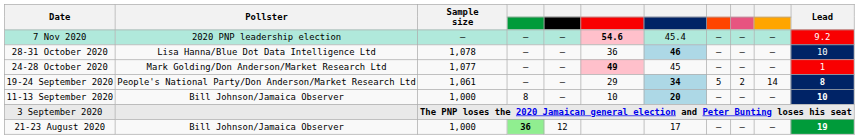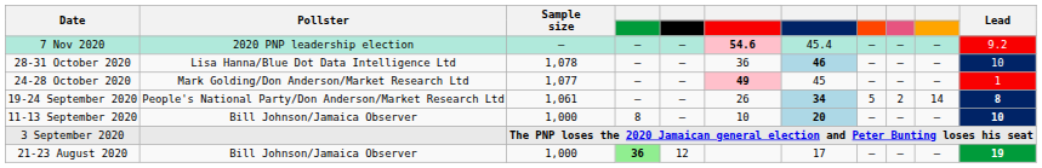 <table class="wikitable sortable collapsible" style="text-align:center;font-size:96%;">
 <tr>
 <th rowspan="2">Date</th>
 <th rowspan="2">Pollster</th>
 <th rowspan="2">Sample<br>size</th>
 <th></th>
 <th></th>
 <th></th>
 <th></th>
 <th></th>
 <th></th>
 <th></th>
 <th rowspan="2">Lead</th>
 </tr>
 <tr>
 <th class="unsortable" style="background:#009B3A;"><a href='#'></a></th>
 <th class="unsortable" style="background:#000000;"><a href='#'></a></th>
 <th class="unsortable" style="background:#F90001;"><a href='#'><strong></strong></a></th>
 <th data-sort-type="number" class="unsortable" style="background:#002366;"><a href='#'><strong></strong></a></th>
 <th class="unsortable" style="background:#ff4500;"><a href='#'></a></th>
 <th class="unsortable" style="background:#E75480;"></th>
 <th class="unsortable" style="background:Orange;"></th>
 </tr>
 <tr style="background:#b0e9db;">
 <td>7 Nov 2020</td>
 <td>2020 PNP leadership election</td>
 <td>–</td>
 <td>–</td>
 <td>–</td>
 <td style="background:Pink;"><strong>54.6</strong></td>
 <td>45.4</td>
 <td>–</td>
 <td>–</td>
 <td>–</td>
 <td data-sort-value="9.2" style="background:#F90001;color:#FFFFFF;">9.2</td>
 </tr>
 <tr>
 <td>28-31 October 2020</td>
 <td>Lisa Hanna/Blue Dot Data Intelligence Ltd</td>
 <td>1,078</td>
 <td>–</td>
 <td>–</td>
 <td>36</td>
 <td style="background:LightBlue;"><strong>46</strong></td>
 <td>–</td>
 <td>–</td>
 <td>–</td>
 <td data-sort-value="8" style="background:#002366;color:#FFFFFF;">10</td>
 </tr>
 <tr>
 <td>24-28 October 2020</td>
 <td>Mark Golding/Don Anderson/Market Research Ltd</td>
 <td>1,077</td>
 <td>–</td>
 <td>–</td>
 <td style="background:Pink;"><strong>49</strong></td>
 <td>45</td>
 <td>–</td>
 <td>–</td>
 <td>–</td>
 <td data-sort-value="1" style="background:#F90001;color:#FFFFFF;">1</td>
 </tr>
 <tr>
 <td>19-24 September 2020</td>
 <td>People's National Party/Don Anderson/Market Research Ltd</td>
 <td>1,061</td>
 <td>–</td>
 <td>–</td>
-<td>29</td>
+<td>26</td>
 <td style="background:LightBlue;"><strong>34</strong></td>
 <td>5</td>
 <td>2</td>
 <td>14</td>
 <td data-sort-value="8" style="background:#002366;color:#FFFFFF;"><strong>8</strong></td>
 </tr>
 <tr>
 <td>11-13  September 2020</td>
 <td>Bill Johnson/Jamaica Observer</td>
 <td>1,000</td>
 <td>8</td>
 <td>–</td>
 <td>10</td>
 <td style="background:LightBlue;"><strong>20</strong></td>
 <td>–</td>
 <td>–</td>
 <td>–</td>
 <td data-sort-value="10" style="background:#002366;color:#FFFFFF;"><strong>10</strong></td>
 </tr>
 <tr style="background:#E9E9E9;">
 <td>3 September 2020</td>
 <td></td>
 <td colspan="9"><strong>The PNP loses the <a href='#'>2020 Jamaican general election</a> and <a href='#'>Peter Bunting</a> loses his seat</strong></td>
 </tr>
 <tr>
 <td>21-23 August 2020</td>
 <td>Bill Johnson/Jamaica Observer</td>
 <td>1,000</td>
 <td style="background:LightGreen;"><strong>36</strong></td>
 <td>12</td>
 <td></td>
 <td>17</td>
 <td>–</td>
 <td>–</td>
 <td>–</td>
 <td data-sort-value="19" style="background:#009B3A;color:#FFFFFF;"><strong>19</strong></td>
 </tr>
 </table>
